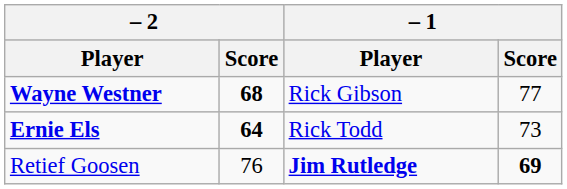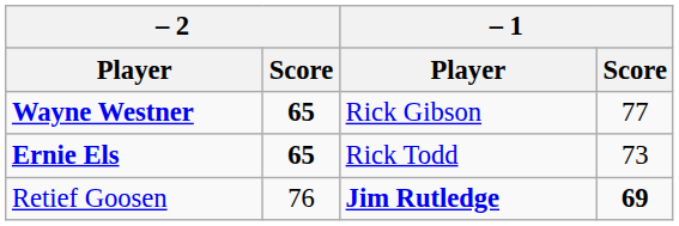 <table class=wikitable>
 <tr>
 <th colspan=2> – 2</th>
 <th colspan=2> – 1</th>
 </tr>
 <tr>
 <th width=145>Player</th>
 <th>Score</th>
 <th width=145>Player</th>
 <th>Score</th>
 </tr>
 <tr>
 <td><strong><a href='#'>Wayne Westner</a></strong></td>
-<td align=center><strong>68</strong></td>
+<td align=center><strong>65</strong></td>
 <td><a href='#'>Rick Gibson</a></td>
 <td align=center>77</td>
 </tr>
 <tr>
 <td><strong><a href='#'>Ernie Els</a></strong></td>
-<td align=center><strong>64</strong></td>
+<td align=center><strong>65</strong></td>
 <td><a href='#'>Rick Todd</a></td>
 <td align=center>73</td>
 </tr>
 <tr>
 <td><a href='#'>Retief Goosen</a></td>
 <td align=center>76</td>
 <td><strong><a href='#'>Jim Rutledge</a></strong></td>
 <td align=center><strong>69</strong></td>
 </tr>
 </table>
